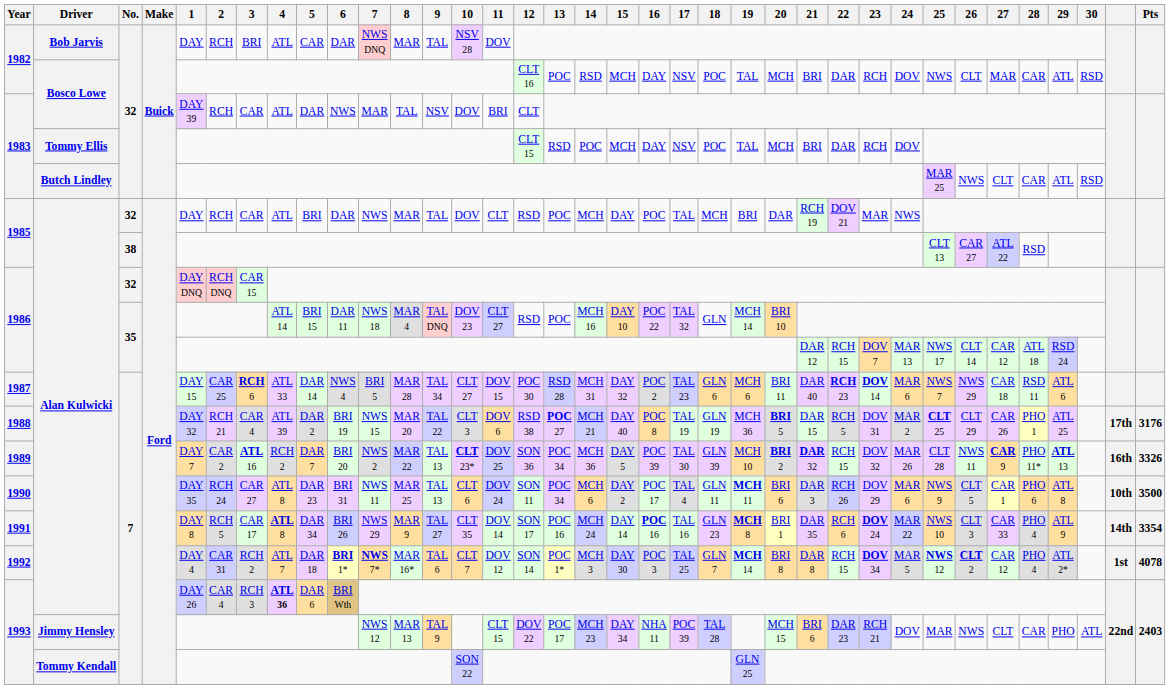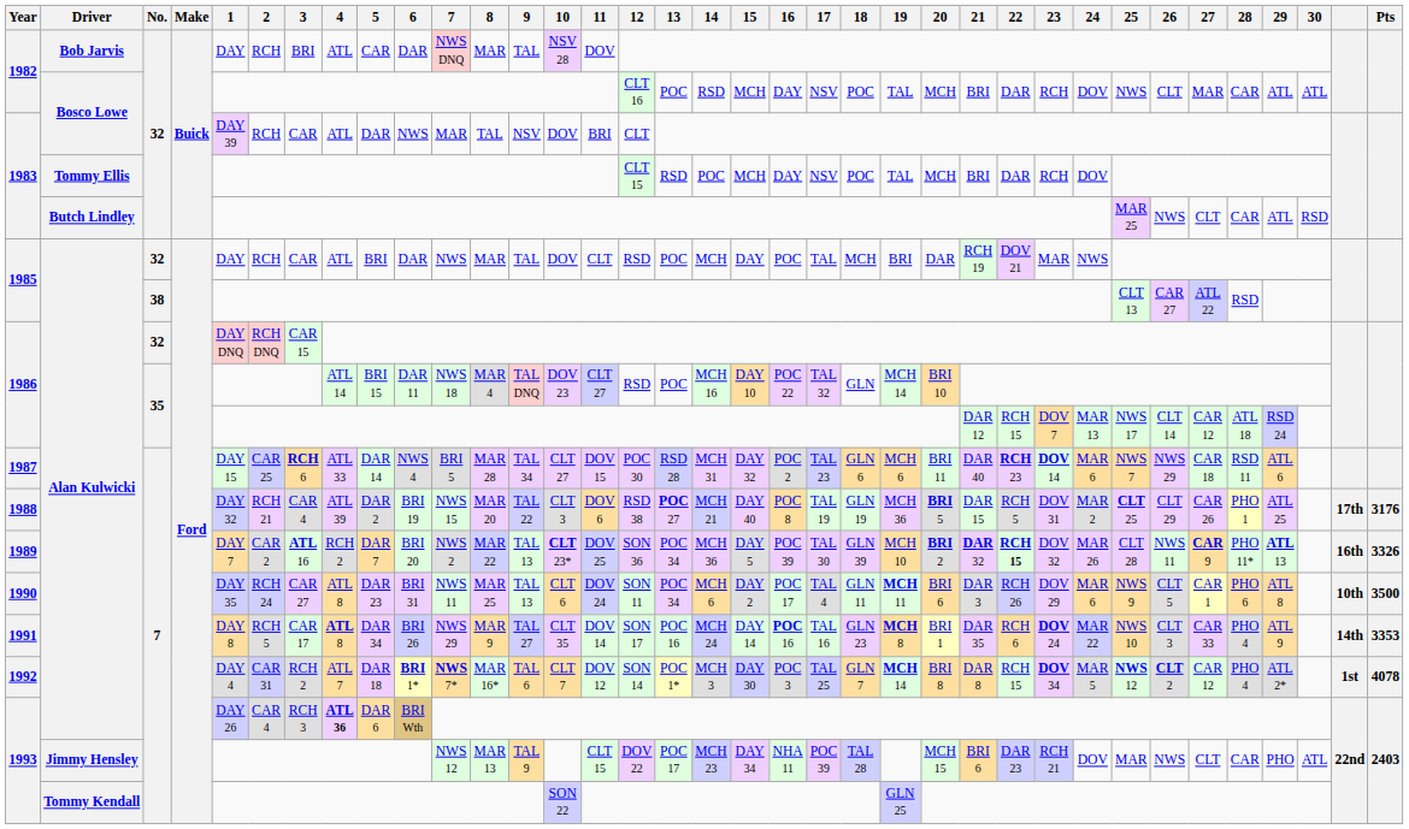 <table class="wikitable" style="text-align:center; font-size:75%">
 <tr>
 <th>Year</th>
 <th>Driver</th>
 <th>No.</th>
 <th>Make</th>
 <th>1</th>
 <th>2</th>
 <th>3</th>
 <th>4</th>
 <th>5</th>
 <th>6</th>
 <th>7</th>
 <th>8</th>
 <th>9</th>
 <th>10</th>
 <th>11</th>
 <th>12</th>
 <th>13</th>
 <th>14</th>
 <th>15</th>
 <th>16</th>
 <th>17</th>
 <th>18</th>
 <th>19</th>
 <th>20</th>
 <th>21</th>
 <th>22</th>
 <th>23</th>
 <th>24</th>
 <th>25</th>
 <th>26</th>
 <th>27</th>
 <th>28</th>
 <th>29</th>
 <th>30</th>
 <th></th>
 <th>Pts</th>
 </tr>
 <tr>
 <th rowspan=2><a href='#'>1982</a></th>
 <th><a href='#'>Bob Jarvis</a></th>
 <th rowspan=5>32</th>
 <th rowspan=5><a href='#'>Buick</a></th>
 <td><a href='#'>DAY</a></td>
 <td><a href='#'>RCH</a></td>
 <td><a href='#'>BRI</a></td>
 <td><a href='#'>ATL</a></td>
 <td><a href='#'>CAR</a></td>
 <td><a href='#'>DAR</a></td>
 <td style="background:#FFCFCF;"><a href='#'>NWS</a><br><small>DNQ</small></td>
 <td><a href='#'>MAR</a></td>
 <td><a href='#'>TAL</a></td>
 <td style="background:#EFCFFF;"><a href='#'>NSV</a><br><small>28</small></td>
 <td><a href='#'>DOV</a></td>
 <td colspan=19></td>
 <th rowspan=2></th>
 <th rowspan=2></th>
 </tr>
 <tr>
 <th rowspan=2><a href='#'>Bosco Lowe</a></th>
 <td colspan=11></td>
 <td style="background:#DFFFDF;"><a href='#'>CLT</a><br><small>16</small></td>
 <td><a href='#'>POC</a></td>
 <td><a href='#'>RSD</a></td>
 <td><a href='#'>MCH</a></td>
 <td><a href='#'>DAY</a></td>
 <td><a href='#'>NSV</a></td>
 <td><a href='#'>POC</a></td>
 <td><a href='#'>TAL</a></td>
 <td><a href='#'>MCH</a></td>
 <td><a href='#'>BRI</a></td>
 <td><a href='#'>DAR</a></td>
 <td><a href='#'>RCH</a></td>
 <td><a href='#'>DOV</a></td>
 <td><a href='#'>NWS</a></td>
 <td><a href='#'>CLT</a></td>
 <td><a href='#'>MAR</a></td>
 <td><a href='#'>CAR</a></td>
 <td><a href='#'>ATL</a></td>
-<td><a href='#'>RSD</a></td>
+<td><a href='#'>ATL</a></td>
 </tr>
 <tr>
 <th rowspan=3><a href='#'>1983</a></th>
 <td style="background:#EFCFFF;"><a href='#'>DAY</a><br><small>39</small></td>
 <td><a href='#'>RCH</a></td>
 <td><a href='#'>CAR</a></td>
 <td><a href='#'>ATL</a></td>
 <td><a href='#'>DAR</a></td>
 <td><a href='#'>NWS</a></td>
 <td><a href='#'>MAR</a></td>
 <td><a href='#'>TAL</a></td>
 <td><a href='#'>NSV</a></td>
 <td><a href='#'>DOV</a></td>
 <td><a href='#'>BRI</a></td>
 <td><a href='#'>CLT</a></td>
 <td colspan=18></td>
 <th rowspan=3></th>
 <th rowspan=3></th>
 </tr>
 <tr>
 <th><a href='#'>Tommy Ellis</a></th>
 <td colspan=11></td>
 <td style="background:#DFFFDF;"><a href='#'>CLT</a><br><small>15</small></td>
 <td><a href='#'>RSD</a></td>
 <td><a href='#'>POC</a></td>
 <td><a href='#'>MCH</a></td>
 <td><a href='#'>DAY</a></td>
 <td><a href='#'>NSV</a></td>
 <td><a href='#'>POC</a></td>
 <td><a href='#'>TAL</a></td>
 <td><a href='#'>MCH</a></td>
 <td><a href='#'>BRI</a></td>
 <td><a href='#'>DAR</a></td>
 <td><a href='#'>RCH</a></td>
 <td><a href='#'>DOV</a></td>
 <td colspan=7></td>
 </tr>
 <tr>
 <th><a href='#'>Butch Lindley</a></th>
 <td colspan=24></td>
 <td style="background:#EFCFFF;"><a href='#'>MAR</a><br><small>25</small></td>
 <td><a href='#'>NWS</a></td>
 <td><a href='#'>CLT</a></td>
 <td><a href='#'>CAR</a></td>
 <td><a href='#'>ATL</a></td>
 <td><a href='#'>RSD</a></td>
 </tr>
 <tr>
 <th rowspan=2><a href='#'>1985</a></th>
 <th rowspan=12><a href='#'>Alan Kulwicki</a></th>
 <th>32</th>
 <th rowspan=14><a href='#'>Ford</a></th>
 <td><a href='#'>DAY</a></td>
 <td><a href='#'>RCH</a></td>
 <td><a href='#'>CAR</a></td>
 <td><a href='#'>ATL</a></td>
 <td><a href='#'>BRI</a></td>
 <td><a href='#'>DAR</a></td>
 <td><a href='#'>NWS</a></td>
 <td><a href='#'>MAR</a></td>
 <td><a href='#'>TAL</a></td>
 <td><a href='#'>DOV</a></td>
 <td><a href='#'>CLT</a></td>
 <td><a href='#'>RSD</a></td>
 <td><a href='#'>POC</a></td>
 <td><a href='#'>MCH</a></td>
 <td><a href='#'>DAY</a></td>
 <td><a href='#'>POC</a></td>
 <td><a href='#'>TAL</a></td>
 <td><a href='#'>MCH</a></td>
 <td><a href='#'>BRI</a></td>
 <td><a href='#'>DAR</a></td>
 <td style="background:#DFFFDF;"><a href='#'>RCH</a><br><small>19</small></td>
 <td style="background:#EFCFFF;"><a href='#'>DOV</a><br><small>21</small></td>
 <td><a href='#'>MAR</a></td>
 <td><a href='#'>NWS</a></td>
 <td colspan=6></td>
 <th rowspan=2></th>
 <th rowspan=2></th>
 </tr>
 <tr>
 <th>38</th>
 <td colspan=24></td>
 <td style="background:#DFFFDF;"><a href='#'>CLT</a><br><small>13</small></td>
 <td style="background:#EFCFFF;"><a href='#'>CAR</a><br><small>27</small></td>
 <td style="background:#CFCFFF;"><a href='#'>ATL</a><br><small>22</small></td>
 <td><a href='#'>RSD</a></td>
 <td colspan=2></td>
 </tr>
 <tr>
 <th rowspan=3><a href='#'>1986</a></th>
 <th>32</th>
 <td style="background:#FFCFCF;"><a href='#'>DAY</a><br><small>DNQ</small></td>
 <td style="background:#FFCFCF;"><a href='#'>RCH</a><br><small>DNQ</small></td>
 <td style="background:#DFFFDF;"><a href='#'>CAR</a><br><small>15</small></td>
 <td colspan=27></td>
 <th rowspan=3></th>
 <th rowspan=3></th>
 </tr>
 <tr>
 <th rowspan=2>35</th>
 <td colspan=3></td>
 <td style="background:#DFFFDF;"><a href='#'>ATL</a><br><small>14</small></td>
 <td style="background:#DFFFDF;"><a href='#'>BRI</a><br><small>15</small></td>
 <td style="background:#DFFFDF;"><a href='#'>DAR</a><br><small>11</small></td>
 <td style="background:#DFFFDF;"><a href='#'>NWS</a><br><small>18</small></td>
 <td style="background:#DFDFDF;"><a href='#'>MAR</a><br><small>4</small></td>
 <td style="background:#FFCFCF;"><a href='#'>TAL</a><br><small>DNQ</small></td>
 <td style="background:#EFCFFF;"><a href='#'>DOV</a><br><small>23</small></td>
 <td style="background:#CFCFFF;"><a href='#'>CLT</a><br><small>27</small></td>
 <td><a href='#'>RSD</a></td>
 <td><a href='#'>POC</a></td>
 <td style="background:#DFFFDF;"><a href='#'>MCH</a><br><small>16</small></td>
 <td style="background:#FFDF9F;"><a href='#'>DAY</a><br><small>10</small></td>
 <td style="background:#EFCFFF;"><a href='#'>POC</a><br><small>22</small></td>
 <td style="background:#EFCFFF;"><a href='#'>TAL</a><br><small>32</small></td>
 <td><a href='#'>GLN</a></td>
 <td style="background:#DFFFDF;"><a href='#'>MCH</a><br><small>14</small></td>
 <td style="background:#FFDF9F;"><a href='#'>BRI</a><br><small>10</small></td>
 <td colspan=10></td>
 </tr>
 <tr>
 <td colspan=20></td>
 <td style="background:#DFFFDF;"><a href='#'>DAR</a><br><small>12</small></td>
 <td style="background:#DFFFDF;"><a href='#'>RCH</a><br><small>15</small></td>
 <td style="background:#FFDF9F;"><a href='#'>DOV</a><br><small>7</small></td>
 <td style="background:#DFFFDF;"><a href='#'>MAR</a><br><small>13</small></td>
 <td style="background:#DFFFDF;"><a href='#'>NWS</a><br><small>17</small></td>
 <td style="background:#DFFFDF;"><a href='#'>CLT</a><br><small>14</small></td>
 <td bgcolor="DFFFDF"><a href='#'>CAR</a><br><small>12</small></td>
 <td style="background:#DFFFDF;"><a href='#'>ATL</a><br><small>18</small></td>
 <td style="background:#CFCFFF;"><a href='#'>RSD</a><br><small>24</small></td>
 <td></td>
 </tr>
 <tr>
 <th><a href='#'>1987</a></th>
 <th rowspan=9>7</th>
 <td style="background:#DFFFDF;"><a href='#'>DAY</a><br><small>15</small></td>
 <td style="background:#CFCFFF;"><a href='#'>CAR</a><br><small>25</small></td>
 <td style="background:#FFDF9F;"><strong><a href='#'>RCH</a></strong><br><small>6</small></td>
 <td style="background:#EFCFFF;"><a href='#'>ATL</a><br><small>33</small></td>
 <td style="background:#DFFFDF;"><a href='#'>DAR</a><br><small>14</small></td>
 <td style="background:#DFDFDF;"><a href='#'>NWS</a><br><small>4</small></td>
 <td style="background:#DFDFDF;"><a href='#'>BRI</a><br><small>5</small></td>
 <td style="background:#EFCFFF;"><a href='#'>MAR</a><br><small>28</small></td>
 <td style="background:#EFCFFF;"><a href='#'>TAL</a><br><small>34</small></td>
 <td style="background:#EFCFFF;"><a href='#'>CLT</a><br><small>27</small></td>
 <td style="background:#EFCFFF;"><a href='#'>DOV</a><br><small>15</small></td>
 <td style="background:#EFCFFF;"><a href='#'>POC</a><br><small>30</small></td>
 <td style="background:#CFCFFF;"><a href='#'>RSD</a><br><small>28</small></td>
 <td style="background:#EFCFFF;"><a href='#'>MCH</a><br><small>31</small></td>
 <td style="background:#EFCFFF;"><a href='#'>DAY</a><br><small>32</small></td>
 <td style="background:#DFDFDF;"><a href='#'>POC</a><br><small>2</small></td>
 <td style="background:#CFCFFF;"><a href='#'>TAL</a><br><small>23</small></td>
 <td style="background:#FFDF9F;"><a href='#'>GLN</a><br><small>6</small></td>
 <td style="background:#FFDF9F;"><a href='#'>MCH</a><br><small>6</small></td>
 <td style="background:#DFFFDF;"><a href='#'>BRI</a><br><small>11</small></td>
 <td style="background:#EFCFFF;"><a href='#'>DAR</a><br><small>40</small></td>
 <td style="background:#EFCFFF;"><strong><a href='#'>RCH</a></strong><br><small>23</small></td>
 <td style="background:#DFFFDF;"><strong><a href='#'>DOV</a></strong><br><small>14</small></td>
 <td style="background:#FFDF9F;"><a href='#'>MAR</a><br><small>6</small></td>
 <td style="background:#FFDF9F;"><a href='#'>NWS</a><br><small>7</small></td>
 <td style="background:#EFCFFF;"><a href='#'>NWS</a><br><small>29</small></td>
 <td style="background:#DFFFDF;"><a href='#'>CAR</a><br><small>18</small></td>
 <td style="background:#DFFFDF;"><a href='#'>RSD</a><br><small>11</small></td>
 <td style="background:#FFDF9F;"><a href='#'>ATL</a><br><small>6</small></td>
 <td></td>
 <th></th>
 <th></th>
 </tr>
 <tr>
 <th><a href='#'>1988</a></th>
 <td style="background:#CFCFFF;"><a href='#'>DAY</a><br><small>32</small></td>
 <td style="background:#EFCFFF;"><a href='#'>RCH</a><br><small>21</small></td>
 <td style="background:#DFDFDF;"><a href='#'>CAR</a><br><small>4</small></td>
 <td style="background:#EFCFFF;"><a href='#'>ATL</a><br><small>39</small></td>
 <td style="background:#DFDFDF;"><a href='#'>DAR</a><br><small>2</small></td>
 <td style="background:#DFFFDF;"><a href='#'>BRI</a><br><small>19</small></td>
 <td style="background:#DFFFDF;"><a href='#'>NWS</a><br><small>15</small></td>
 <td style="background:#EFCFFF;"><a href='#'>MAR</a><br><small>20</small></td>
 <td style="background:#CFCFFF;"><a href='#'>TAL</a><br><small>22</small></td>
 <td style="background:#DFDFDF;"><a href='#'>CLT</a><br><small>3</small></td>
 <td style="background:#FFDF9F;"><a href='#'>DOV</a><br><small>6</small></td>
 <td style="background:#EFCFFF;"><a href='#'>RSD</a><br><small>38</small></td>
 <td style="background:#EFCFFF;"><strong><a href='#'>POC</a></strong><br><small>27</small></td>
 <td style="background:#CFCFFF;"><a href='#'>MCH</a><br><small>21</small></td>
 <td style="background:#EFCFFF;"><a href='#'>DAY</a><br><small>40</small></td>
 <td style="background:#FFDF9F;"><a href='#'>POC</a><br><small>8</small></td>
 <td style="background:#DFFFDF;"><a href='#'>TAL</a><br><small>19</small></td>
 <td style="background:#DFFFDF;"><a href='#'>GLN</a><br><small>19</small></td>
 <td style="background:#EFCFFF;"><a href='#'>MCH</a><br><small>36</small></td>
 <td style="background:#DFDFDF;"><strong><a href='#'>BRI</a></strong><br><small>5</small></td>
 <td style="background:#DFFFDF;"><a href='#'>DAR</a><br><small>15</small></td>
 <td style="background:#DFDFDF;"><a href='#'>RCH</a><br><small>5</small></td>
 <td style="background:#EFCFFF;"><a href='#'>DOV</a><br><small>31</small></td>
 <td style="background:#DFDFDF;"><a href='#'>MAR</a><br><small>2</small></td>
 <td style="background:#EFCFFF;"><strong><a href='#'>CLT</a></strong><br><small>25</small></td>
 <td style="background:#EFCFFF;"><a href='#'>CLT</a><br><small>29</small></td>
 <td style="background:#EFCFFF;"><a href='#'>CAR</a><br><small>26</small></td>
 <td style="background:#FFFFBF;"><a href='#'>PHO</a><br><small>1</small></td>
 <td style="background:#EFCFFF;"><a href='#'>ATL</a><br><small>25</small></td>
 <td></td>
 <th>17th</th>
 <th>3176</th>
 </tr>
 <tr>
 <th><a href='#'>1989</a></th>
 <td style="background:#FFDF9F;"><a href='#'>DAY</a><br><small>7</small></td>
 <td style="background:#DFDFDF;"><a href='#'>CAR</a><br><small>2</small></td>
 <td style="background:#DFFFDF;"><strong><a href='#'>ATL</a></strong><br><small>16</small></td>
 <td style="background:#DFDFDF;"><a href='#'>RCH</a><br><small>2</small></td>
 <td style="background:#FFDF9F;"><a href='#'>DAR</a><br><small>7</small></td>
 <td style="background:#DFFFDF;"><a href='#'>BRI</a><br><small>20</small></td>
 <td style="background:#DFDFDF;"><a href='#'>NWS</a><br><small>2</small></td>
 <td style="background:#CFCFFF;"><a href='#'>MAR</a><br><small>22</small></td>
 <td style="background:#DFFFDF;"><a href='#'>TAL</a><br><small>13</small></td>
 <td style="background:#EFCFFF;"><strong><a href='#'>CLT</a></strong><br><small>23*</small></td>
 <td style="background:#CFCFFF;"><a href='#'>DOV</a><br><small>25</small></td>
 <td style="background:#EFCFFF;"><a href='#'>SON</a><br><small>36</small></td>
 <td style="background:#EFCFFF;"><a href='#'>POC</a><br><small>34</small></td>
 <td style="background:#EFCFFF;"><a href='#'>MCH</a><br><small>36</small></td>
 <td style="background:#DFDFDF;"><a href='#'>DAY</a><br><small>5</small></td>
 <td style="background:#EFCFFF;"><a href='#'>POC</a><br><small>39</small></td>
 <td style="background:#EFCFFF;"><a href='#'>TAL</a><br><small>30</small></td>
 <td style="background:#EFCFFF;"><a href='#'>GLN</a><br><small>39</small></td>
 <td style="background:#FFDF9F;"><a href='#'>MCH</a><br><small>10</small></td>
 <td style="background:#DFDFDF;"><strong><a href='#'>BRI</a></strong><br><small>2</small></td>
 <td style="background:#EFCFFF;"><strong><a href='#'>DAR</a></strong><br><small>32</small></td>
-<td style="background:#DFFFDF;"><a href='#'>RCH</a><br><small>15</small></td>
+<td style="background:#DFFFDF;"><strong><a href='#'>RCH</a><br><small>15</small></strong></td>
 <td style="background:#EFCFFF;"><a href='#'>DOV</a><br><small>32</small></td>
 <td style="background:#EFCFFF;"><a href='#'>MAR</a><br><small>26</small></td>
 <td style="background:#EFCFFF;"><a href='#'>CLT</a><br><small>28</small></td>
 <td style="background:#DFFFDF;"><a href='#'>NWS</a><br><small>11</small></td>
 <td style="background:#FFDF9F;"><strong><a href='#'>CAR</a></strong><br><small>9</small></td>
 <td style="background:#DFFFDF;"><a href='#'>PHO</a><br><small>11*</small></td>
 <td style="background:#DFFFDF;"><strong><a href='#'>ATL</a></strong><br><small>13</small></td>
 <td></td>
 <th>16th</th>
 <th>3326</th>
 </tr>
 <tr>
 <th><a href='#'>1990</a></th>
 <td style="background:#CFCFFF;"><a href='#'>DAY</a><br><small>35</small></td>
 <td style="background:#CFCFFF;"><a href='#'>RCH</a><br><small>24</small></td>
 <td style="background:#EFCFFF;"><a href='#'>CAR</a><br><small>27</small></td>
 <td style="background:#FFDF9F;"><a href='#'>ATL</a><br><small>8</small></td>
 <td style="background:#EFCFFF;"><a href='#'>DAR</a><br><small>23</small></td>
 <td style="background:#EFCFFF;"><a href='#'>BRI</a><br><small>31</small></td>
 <td style="background:#DFFFDF;"><a href='#'>NWS</a><br><small>11</small></td>
 <td style="background:#EFCFFF;"><a href='#'>MAR</a><br><small>25</small></td>
 <td style="background:#DFFFDF;"><a href='#'>TAL</a><br><small>13</small></td>
 <td style="background:#FFDF9F;"><a href='#'>CLT</a><br><small>6</small></td>
 <td style="background:#CFCFFF;"><a href='#'>DOV</a><br><small>24</small></td>
 <td style="background:#DFFFDF;"><a href='#'>SON</a><br><small>11</small></td>
 <td style="background:#EFCFFF;"><a href='#'>POC</a><br><small>34</small></td>
 <td style="background:#FFDF9F;"><a href='#'>MCH</a><br><small>6</small></td>
 <td style="background:#DFDFDF;"><a href='#'>DAY</a><br><small>2</small></td>
 <td style="background:#DFFFDF;"><a href='#'>POC</a><br><small>17</small></td>
 <td style="background:#DFDFDF;"><a href='#'>TAL</a><br><small>4</small></td>
 <td style="background:#DFFFDF;"><a href='#'>GLN</a><br><small>11</small></td>
 <td style="background:#DFFFDF;"><strong><a href='#'>MCH</a></strong><br><small>11</small></td>
 <td style="background:#FFDF9F;"><a href='#'>BRI</a><br><small>6</small></td>
 <td style="background:#DFDFDF;"><a href='#'>DAR</a><br><small>3</small></td>
 <td style="background:#CFCFFF;"><a href='#'>RCH</a><br><small>26</small></td>
 <td style="background:#EFCFFF;"><a href='#'>DOV</a><br><small>29</small></td>
 <td style="background:#FFDF9F;"><a href='#'>MAR</a><br><small>6</small></td>
 <td style="background:#FFDF9F;"><a href='#'>NWS</a><br><small>9</small></td>
 <td style="background:#DFDFDF;"><a href='#'>CLT</a><br><small>5</small></td>
 <td style="background:#FFFFBF;"><a href='#'>CAR</a><br><small>1</small></td>
 <td style="background:#FFDF9F;"><a href='#'>PHO</a><br><small>6</small></td>
 <td style="background:#FFDF9F;"><a href='#'>ATL</a><br><small>8</small></td>
 <td></td>
 <th>10th</th>
 <th>3500</th>
 </tr>
 <tr>
 <th><a href='#'>1991</a></th>
 <td style="background:#FFDF9F;"><a href='#'>DAY</a><br><small>8</small></td>
 <td style="background:#DFDFDF;"><a href='#'>RCH</a><br><small>5</small></td>
 <td style="background:#DFFFDF;"><a href='#'>CAR</a><br><small>17</small></td>
 <td style="background:#FFDF9F;"><strong><a href='#'>ATL</a></strong><br><small>8</small></td>
 <td style="background:#EFCFFF;"><a href='#'>DAR</a><br><small>34</small></td>
 <td style="background:#CFCFFF;"><a href='#'>BRI</a><br><small>26</small></td>
 <td style="background:#EFCFFF;"><a href='#'>NWS</a><br><small>29</small></td>
 <td style="background:#FFDF9F;"><a href='#'>MAR</a><br><small>9</small></td>
 <td style="background:#CFCFFF;"><a href='#'>TAL</a><br><small>27</small></td>
 <td style="background:#EFCFFF;"><a href='#'>CLT</a><br><small>35</small></td>
 <td style="background:#DFFFDF;"><a href='#'>DOV</a><br><small>14</small></td>
 <td style="background:#DFFFDF;"><a href='#'>SON</a><br><small>17</small></td>
 <td style="background:#DFFFDF;"><a href='#'>POC</a><br><small>16</small></td>
 <td style="background:#CFCFFF;"><a href='#'>MCH</a><br><small>24</small></td>
 <td style="background:#DFFFDF;"><a href='#'>DAY</a><br><small>14</small></td>
 <td style="background:#DFFFDF;"><strong><a href='#'>POC</a></strong><br><small>16</small></td>
 <td style="background:#DFFFDF;"><a href='#'>TAL</a><br><small>16</small></td>
 <td style="background:#EFCFFF;"><a href='#'>GLN</a><br><small>23</small></td>
 <td style="background:#FFDF9F;"><strong><a href='#'>MCH</a></strong><br><small>8</small></td>
 <td style="background:#FFFFBF;"><a href='#'>BRI</a><br><small>1</small></td>
 <td style="background:#EFCFFF;"><a href='#'>DAR</a><br><small>35</small></td>
 <td style="background:#FFDF9F;"><a href='#'>RCH</a><br><small>6</small></td>
 <td style="background:#EFCFFF;"><strong><a href='#'>DOV</a></strong><br><small>24</small></td>
 <td style="background:#CFCFFF;"><a href='#'>MAR</a><br><small>22</small></td>
 <td style="background:#FFDF9F;"><a href='#'>NWS</a><br><small>10</small></td>
 <td style="background:#DFDFDF;"><a href='#'>CLT</a><br><small>3</small></td>
 <td style="background:#EFCFFF;"><a href='#'>CAR</a><br><small>33</small></td>
 <td style="background:#DFDFDF;"><a href='#'>PHO</a><br><small>4</small></td>
 <td style="background:#FFDF9F;"><a href='#'>ATL</a><br><small>9</small></td>
 <td></td>
 <th>14th</th>
-<th>3354</th>
+<th>3353</th>
 </tr>
 <tr>
 <th><a href='#'>1992</a></th>
 <td style="background:#DFDFDF;"><a href='#'>DAY</a><br><small>4</small></td>
 <td style="background:#CFCFFF;"><a href='#'>CAR</a><br><small>31</small></td>
 <td style="background:#DFDFDF;"><a href='#'>RCH</a><br><small>2</small></td>
 <td style="background:#FFDF9F;"><a href='#'>ATL</a><br><small>7</small></td>
 <td style="background:#EFCFFF;"><a href='#'>DAR</a><br><small>18</small></td>
 <td style="background:#FFFFBF;"><strong><a href='#'>BRI</a></strong><br><small>1*</small></td>
 <td style="background:#FFDF9F;"><strong><a href='#'>NWS</a></strong><br><small>7*</small></td>
 <td style="background:#DFFFDF;"><a href='#'>MAR</a><br><small>16*</small></td>
 <td style="background:#FFDF9F;"><a href='#'>TAL</a><br><small>6</small></td>
 <td style="background:#FFDF9F;"><a href='#'>CLT</a><br><small>7</small></td>
 <td style="background:#DFFFDF;"><a href='#'>DOV</a><br><small>12</small></td>
 <td style="background:#DFFFDF;"><a href='#'>SON</a><br><small>14</small></td>
 <td style="background:#FFFFBF;"><a href='#'>POC</a><br><small>1*</small></td>
 <td style="background:#DFDFDF;"><a href='#'>MCH</a><br><small>3</small></td>
 <td style="background:#CFCFFF;"><a href='#'>DAY</a><br><small>30</small></td>
 <td style="background:#DFDFDF;"><a href='#'>POC</a><br><small>3</small></td>
 <td style="background:#CFCFFF;"><a href='#'>TAL</a><br><small>25</small></td>
 <td style="background:#FFDF9F;"><a href='#'>GLN</a><br><small>7</small></td>
 <td style="background:#DFFFDF;"><strong><a href='#'>MCH</a></strong><br><small>14</small></td>
 <td style="background:#FFDF9F;"><a href='#'>BRI</a><br><small>8</small></td>
 <td style="background:#FFDF9F;"><a href='#'>DAR</a><br><small>8</small></td>
 <td style="background:#DFFFDF;"><a href='#'>RCH</a><br><small>15</small></td>
 <td style="background:#EFCFFF;"><strong><a href='#'>DOV</a></strong><br><small>34</small></td>
 <td style="background:#DFDFDF;"><a href='#'>MAR</a><br><small>5</small></td>
 <td style="background:#DFFFDF;"><strong><a href='#'>NWS</a></strong><br><small>12</small></td>
 <td style="background:#DFDFDF;"><strong><a href='#'>CLT</a></strong><br><small>2</small></td>
 <td style="background:#DFFFDF;"><a href='#'>CAR</a><br><small>12</small></td>
 <td style="background:#DFDFDF;"><a href='#'>PHO</a><br><small>4</small></td>
 <td style="background:#DFDFDF;"><a href='#'>ATL</a><br><small>2*</small></td>
 <td></td>
 <th>1st</th>
 <th>4078</th>
 </tr>
 <tr>
 <th rowspan=3><a href='#'>1993</a></th>
 <td style="background:#CFCFFF;"><a href='#'>DAY</a><br><small>26</small></td>
 <td style="background:#DFDFDF;"><a href='#'>CAR</a><br><small>4</small></td>
 <td style="background:#DFDFDF;"><a href='#'>RCH</a><br><small>3</small></td>
 <td style="background:#EFCFFF;"><strong><a href='#'>ATL</a><br><small>36</small></strong></td>
 <td style="background:#FFDF9F;"><a href='#'>DAR</a><br><small>6</small></td>
 <td style="background:#DFC484;"><a href='#'>BRI</a><br><small>Wth</small></td>
 <td colspan=24></td>
 <th rowspan=3>22nd</th>
 <th rowspan=3>2403</th>
 </tr>
 <tr>
 <th><a href='#'>Jimmy Hensley</a></th>
 <td colspan=6></td>
 <td style="background:#DFFFDF;"><a href='#'>NWS</a><br><small>12</small></td>
 <td style="background:#DFFFDF;"><a href='#'>MAR</a><br><small>13</small></td>
 <td style="background:#FFDF9F;"><a href='#'>TAL</a><br><small>9</small></td>
 <td></td>
 <td style="background:#DFFFDF;"><a href='#'>CLT</a><br><small>15</small></td>
 <td style="background:#EFCFFF;"><a href='#'>DOV</a><br><small>22</small></td>
 <td style="background:#DFFFDF;"><a href='#'>POC</a><br><small>17</small></td>
 <td style="background:#CFCFFF;"><a href='#'>MCH</a><br><small>23</small></td>
 <td style="background:#EFCFFF;"><a href='#'>DAY</a><br><small>34</small></td>
 <td style="background:#DFFFDF;"><a href='#'>NHA</a><br><small>11</small></td>
 <td style="background:#EFCFFF;"><a href='#'>POC</a><br><small>39</small></td>
 <td style="background:#CFCFFF;"><a href='#'>TAL</a><br><small>28</small></td>
 <td></td>
 <td style="background:#DFFFDF;"><a href='#'>MCH</a><br><small>15</small></td>
 <td style="background:#FFDF9F;"><a href='#'>BRI</a><br><small>6</small></td>
 <td style="background:#CFCFFF;"><a href='#'>DAR</a><br><small>23</small></td>
 <td style="background:#CFCFFF;"><a href='#'>RCH</a><br><small>21</small></td>
 <td><a href='#'>DOV</a></td>
 <td><a href='#'>MAR</a></td>
 <td><a href='#'>NWS</a></td>
 <td><a href='#'>CLT</a></td>
 <td><a href='#'>CAR</a></td>
 <td><a href='#'>PHO</a></td>
 <td><a href='#'>ATL</a></td>
 </tr>
 <tr>
 <th><a href='#'>Tommy Kendall</a></th>
 <td colspan=9></td>
 <td style="background:#CFCFFF;"><a href='#'>SON</a><br><small>22</small></td>
 <td colspan=8></td>
 <td style="background:#CFCFFF;"><a href='#'>GLN</a><br><small>25</small></td>
 <td colspan=11></td>
 </tr>
 </table>
